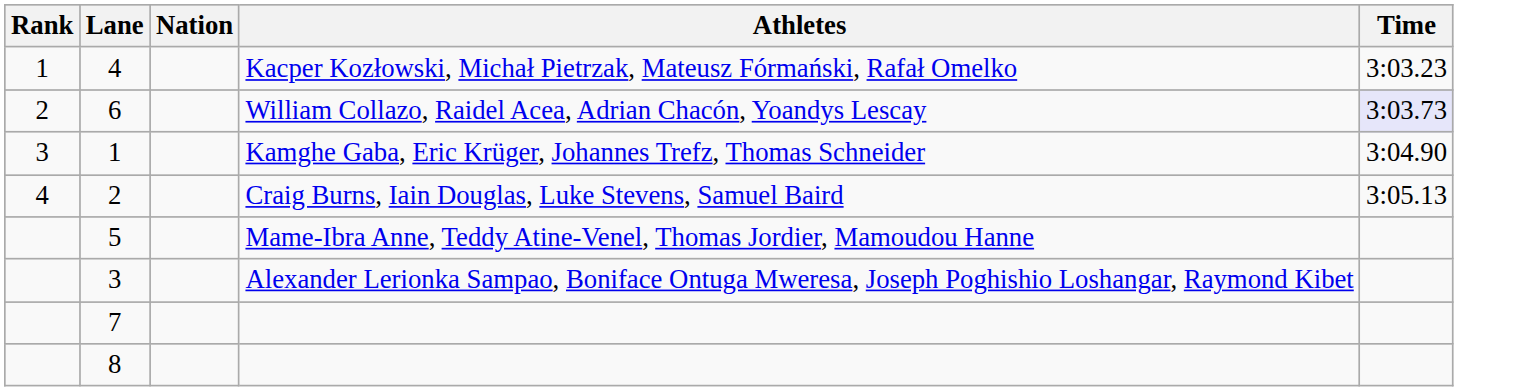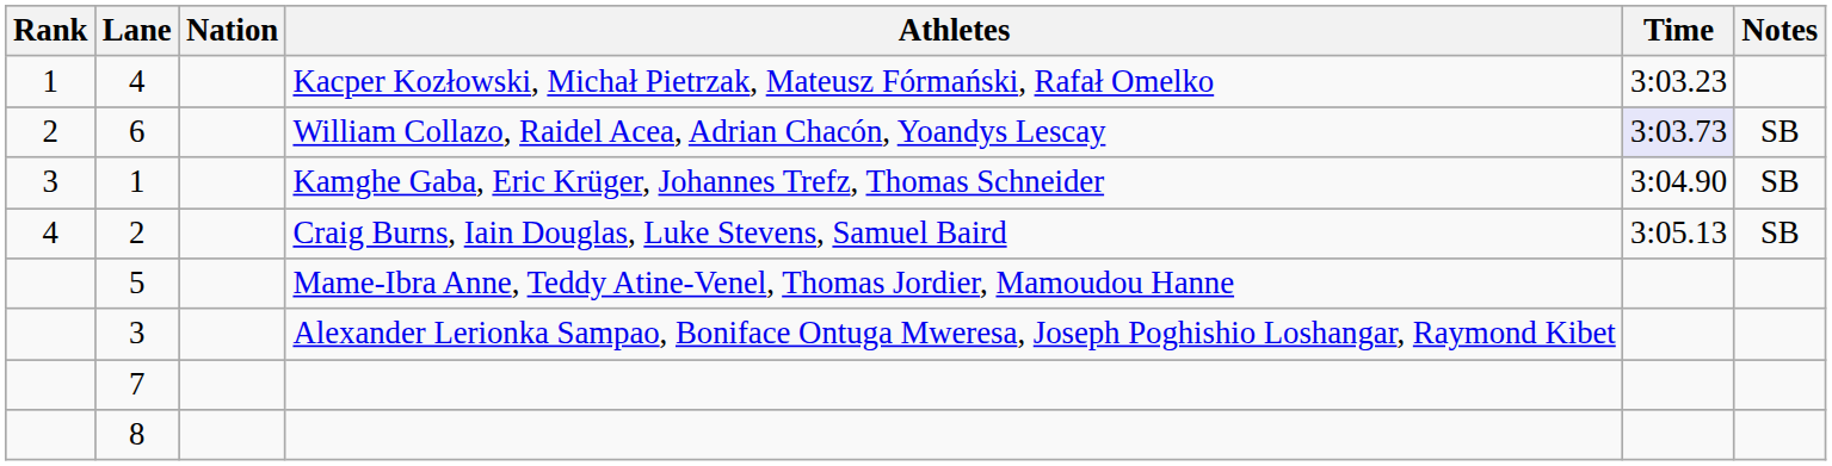 <table class="wikitable sortable" style="text-align:center">
 <tr>
 <th>Rank</th>
 <th>Lane</th>
 <th>Nation</th>
 <th>Athletes</th>
 <th>Time</th>
+<th>Notes</th>
 </tr>
 <tr>
 <td>1</td>
 <td>4</td>
 <td align=left></td>
 <td align=left><a href='#'>Kacper Kozłowski</a>, <a href='#'>Michał Pietrzak</a>, <a href='#'>Mateusz Fórmański</a>, <a href='#'>Rafał Omelko</a></td>
 <td>3:03.23</td>
+<td></td>
 </tr>
 <tr>
 <td>2</td>
 <td>6</td>
 <td align=left></td>
 <td align=left><a href='#'>William Collazo</a>, <a href='#'>Raidel Acea</a>, <a href='#'>Adrian Chacón</a>, <a href='#'>Yoandys Lescay</a></td>
 <td style="background: lavender;">3:03.73</td>
+<td>SB</td>
 </tr>
 <tr>
 <td>3</td>
 <td>1</td>
 <td align=left></td>
 <td align=left><a href='#'>Kamghe Gaba</a>, <a href='#'>Eric Krüger</a>, <a href='#'>Johannes Trefz</a>, <a href='#'>Thomas Schneider</a></td>
 <td>3:04.90</td>
+<td>SB</td>
 </tr>
 <tr>
 <td>4</td>
 <td>2</td>
 <td align=left></td>
 <td align=left><a href='#'>Craig Burns</a>, <a href='#'>Iain Douglas</a>, <a href='#'>Luke Stevens</a>, <a href='#'>Samuel Baird</a></td>
 <td>3:05.13</td>
+<td>SB</td>
 </tr>
 <tr>
 <td></td>
 <td>5</td>
 <td align=left></td>
 <td align=left><a href='#'>Mame-Ibra Anne</a>, <a href='#'>Teddy Atine-Venel</a>, <a href='#'>Thomas Jordier</a>, <a href='#'>Mamoudou Hanne</a></td>
+<td></td>
 <td></td>
 </tr>
 <tr>
 <td></td>
 <td>3</td>
 <td align=left></td>
 <td align=left><a href='#'>Alexander Lerionka Sampao</a>, <a href='#'>Boniface Ontuga Mweresa</a>, <a href='#'>Joseph Poghishio Loshangar</a>, <a href='#'>Raymond Kibet</a></td>
 <td></td>
+<td></td>
 </tr>
 <tr>
 <td></td>
 <td>7</td>
 <td align=left></td>
+<td></td>
 <td></td>
 <td></td>
 </tr>
 <tr>
 <td></td>
 <td>8</td>
 <td align=left></td>
 <td></td>
 <td></td>
+<td></td>
 </tr>
 </table>
